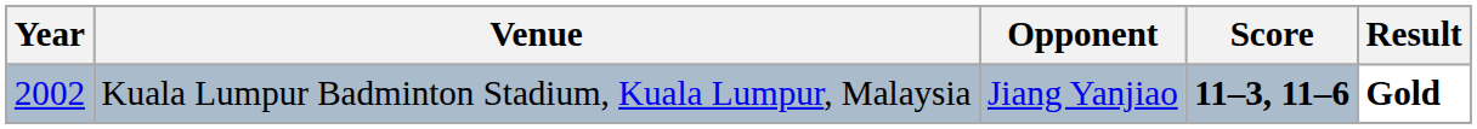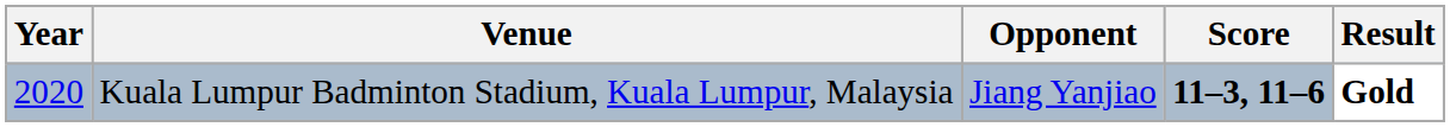 <table class="sortable wikitable" style="font-size: 90%;">
 <tr>
 <th>Year</th>
 <th>Venue</th>
 <th>Opponent</th>
 <th>Score</th>
 <th>Result</th>
 </tr>
 <tr style="background:#AABBCC">
-<td align="center"><a href='#'>2002</a></td>
+<td align="center"><a href='#'>2020</a></td>
 <td align="left">Kuala Lumpur Badminton Stadium, <a href='#'>Kuala Lumpur</a>, Malaysia</td>
 <td align="left"> <a href='#'>Jiang Yanjiao</a></td>
 <td align="left"><strong>11–3, 11–6</strong></td>
 <td style="text-align:left; background:white"> <strong>Gold</strong></td>
 </tr>
 </table>
